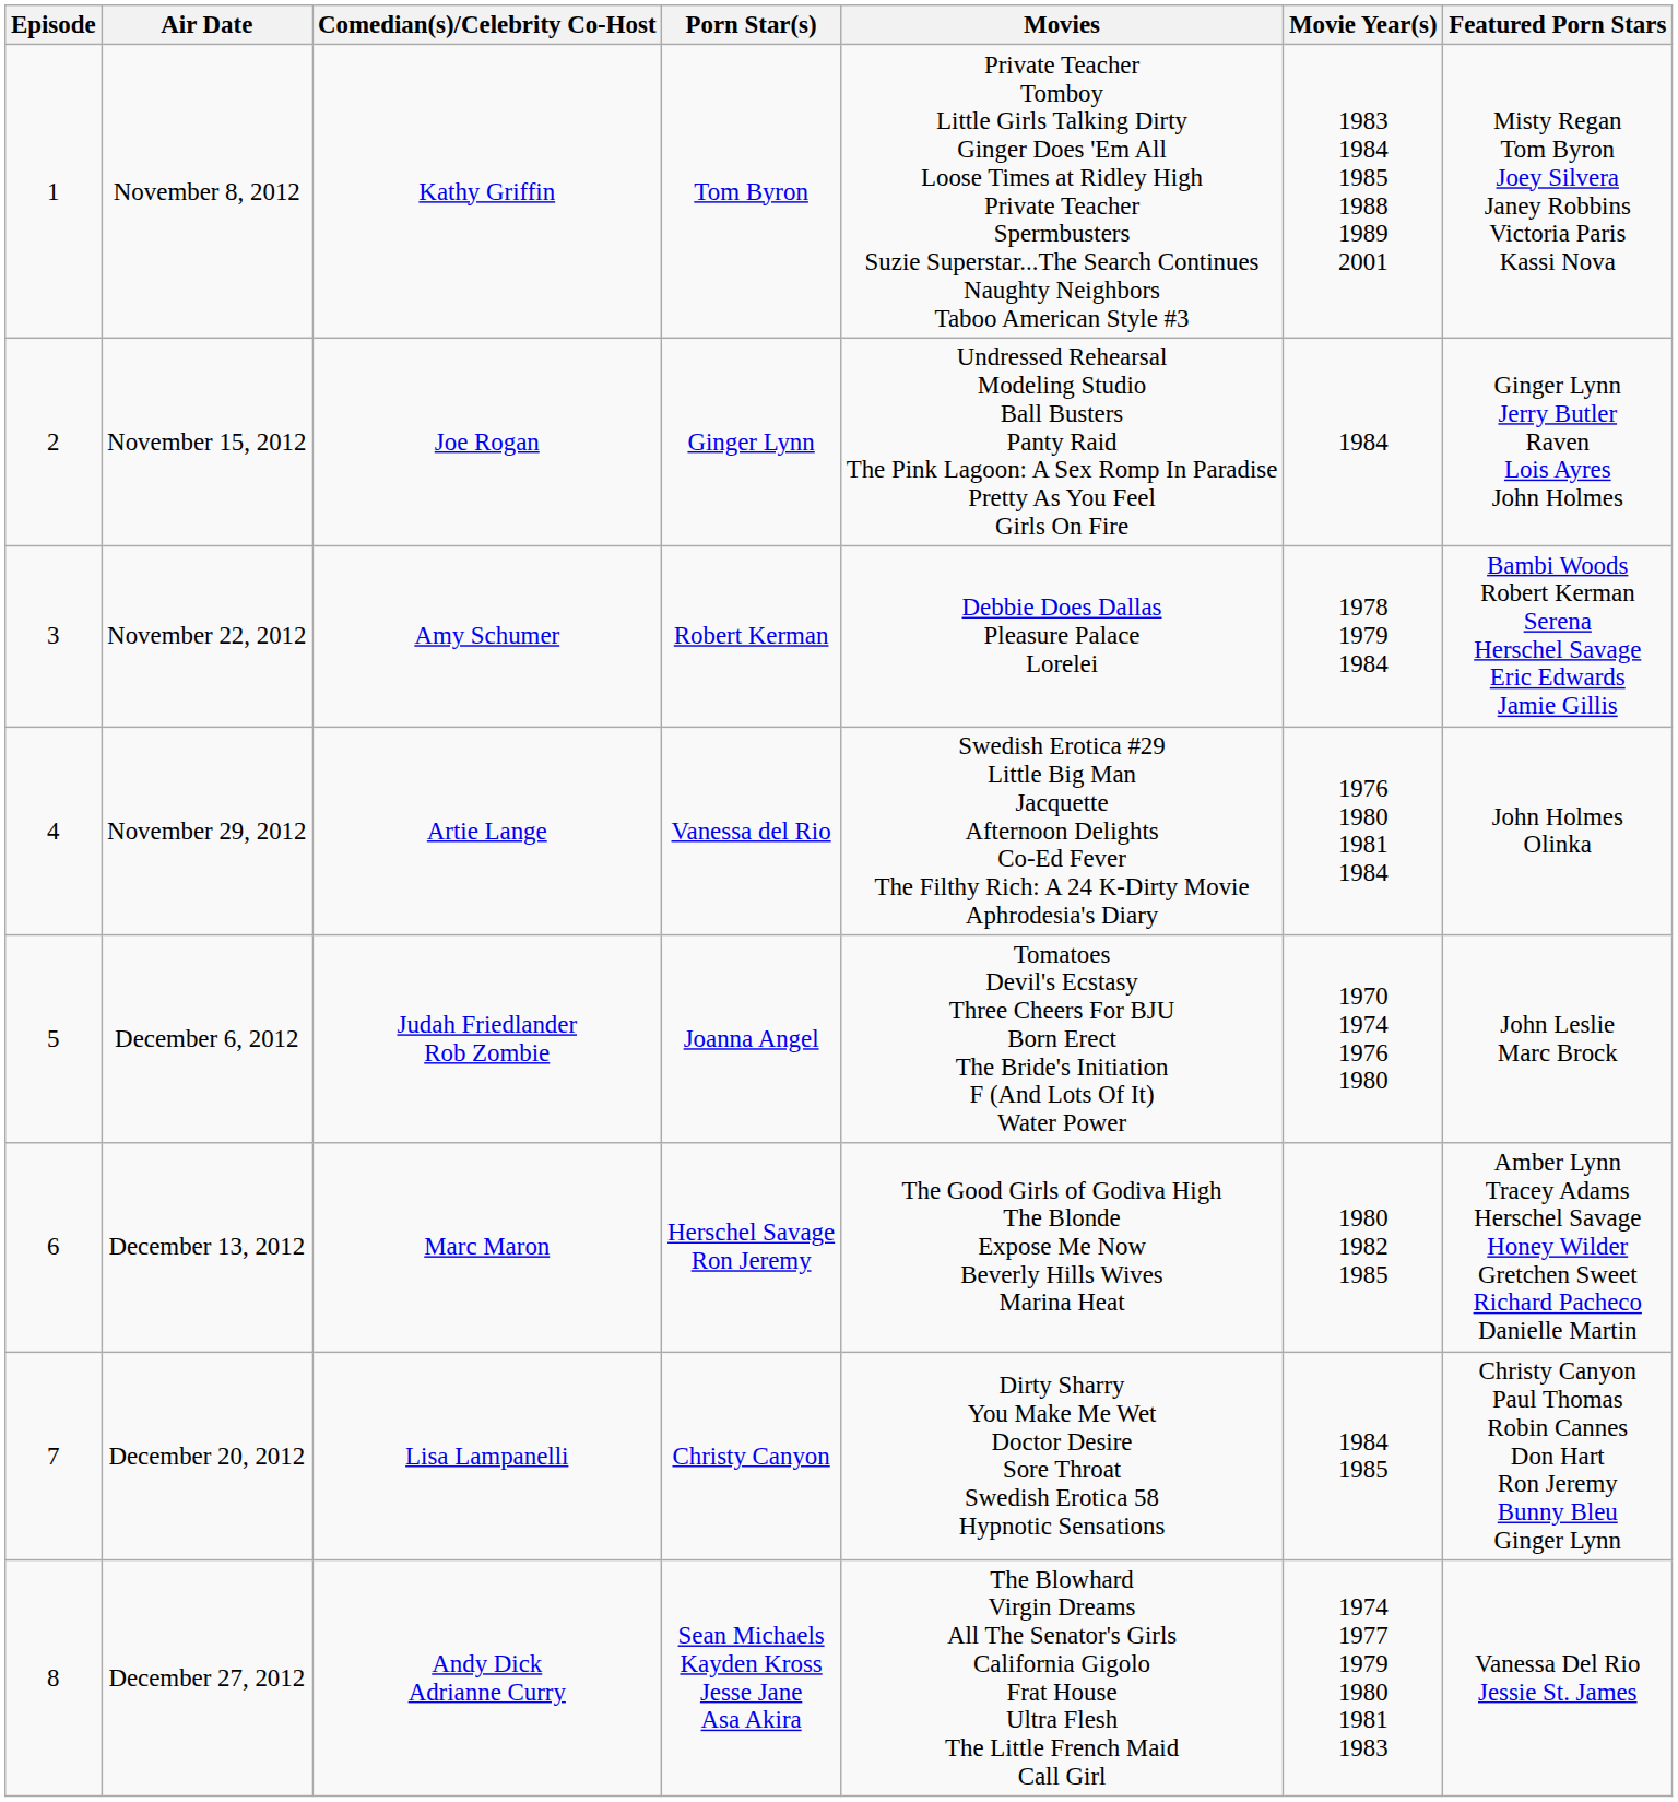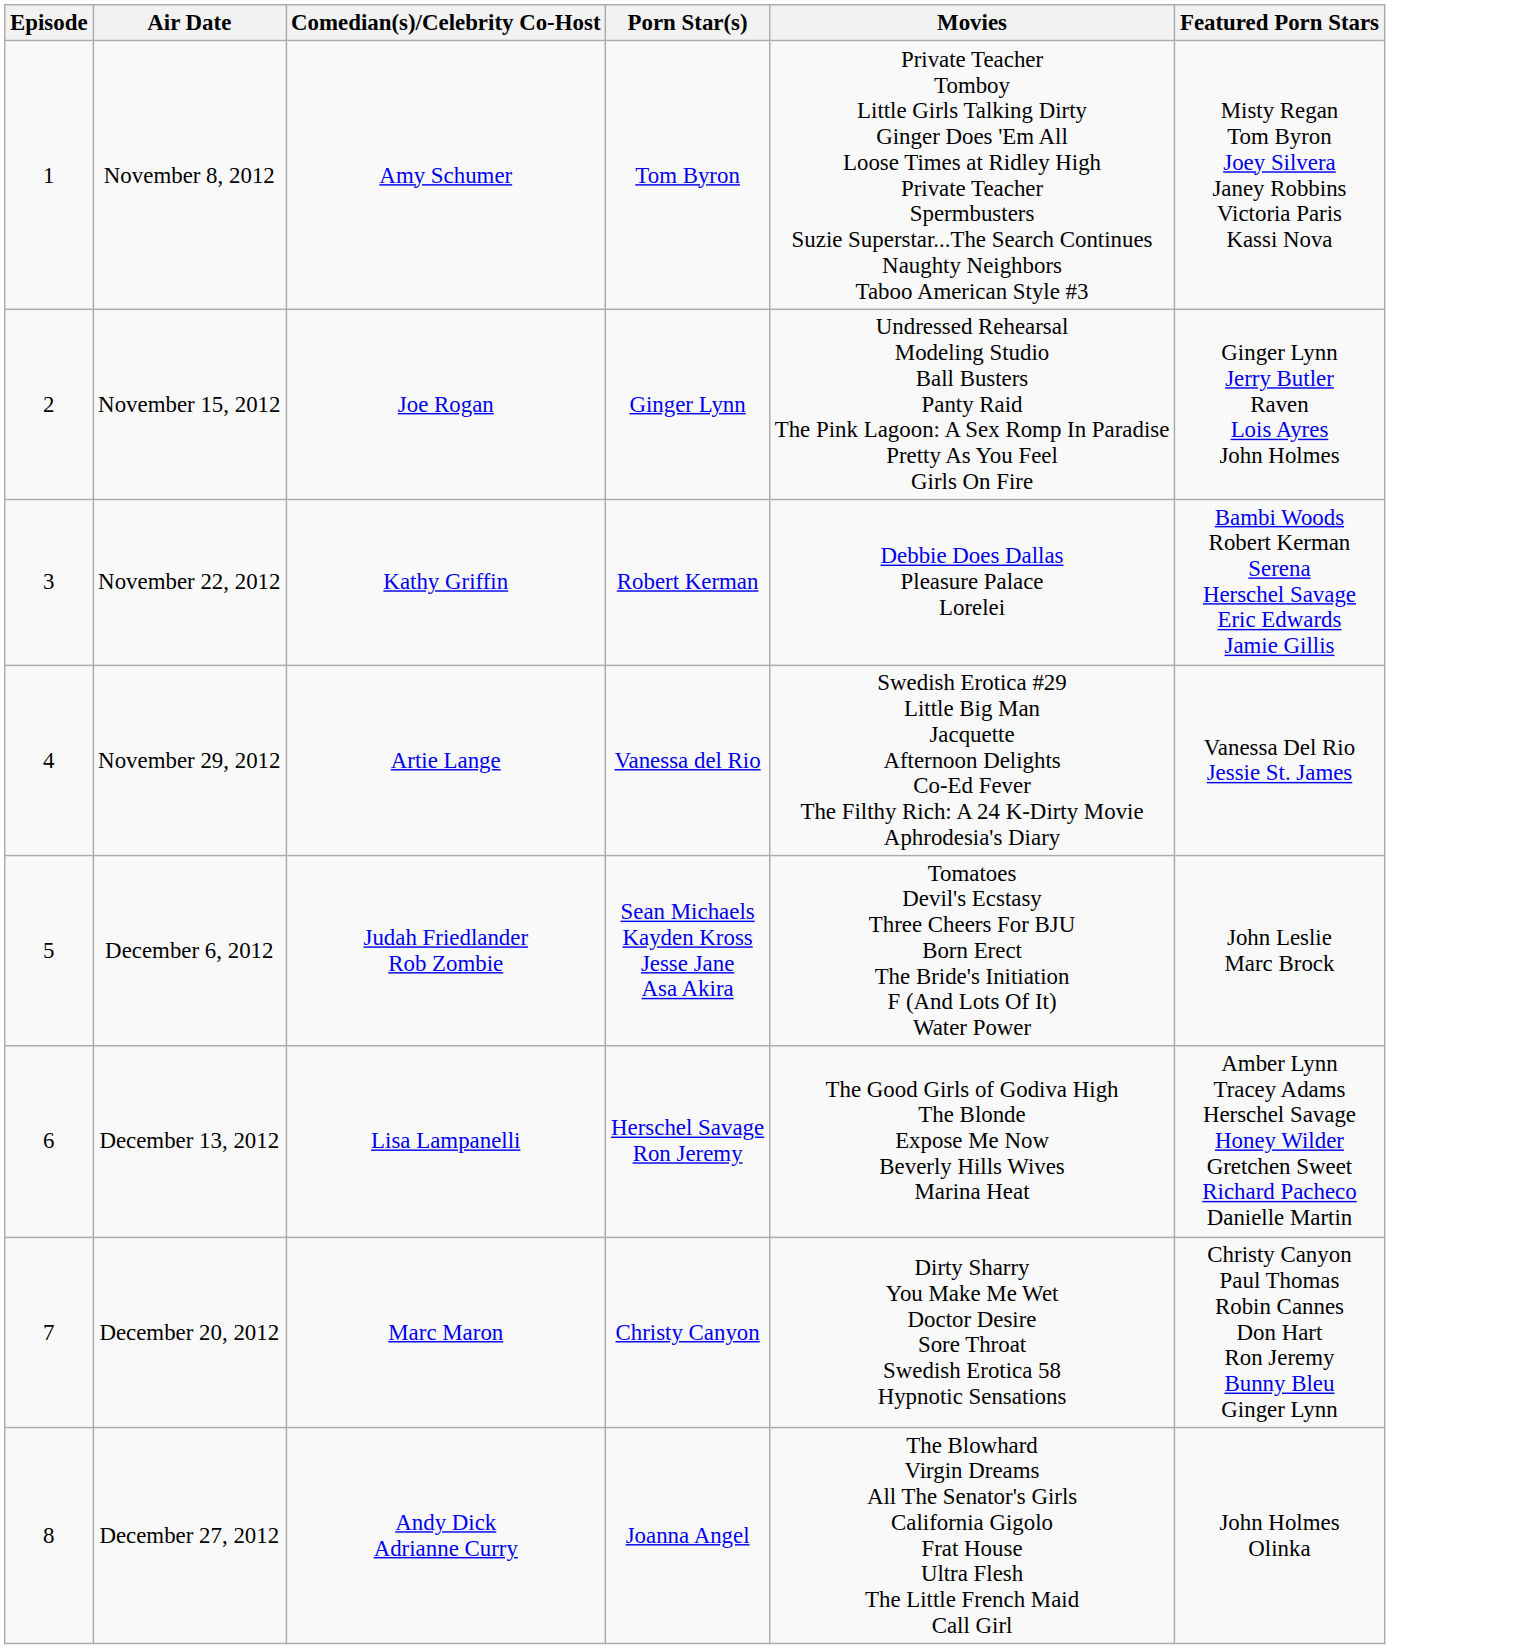 <table class="wikitable" style="text-align:center;">
 <tr>
 <th>Episode</th>
 <th>Air Date</th>
 <th>Comedian(s)/Celebrity Co-Host</th>
 <th>Porn Star(s)</th>
 <th>Movies</th>
-<th>Movie Year(s)</th>
 <th>Featured Porn Stars</th>
 </tr>
 <tr>
 <td>1</td>
 <td>November 8, 2012</td>
-<td><a href='#'>Kathy Griffin</a></td>
+<td><a href='#'>Amy Schumer</a></td>
 <td><a href='#'>Tom Byron</a></td>
 <td>Private Teacher<br>Tomboy<br>Little Girls Talking Dirty<br>Ginger Does 'Em All<br>Loose Times at Ridley High<br>Private Teacher<br>Spermbusters<br>Suzie Superstar...The Search Continues<br> Naughty Neighbors<br>Taboo American Style #3</td>
-<td>1983<br>1984<br>1985<br>1988<br>1989<br>2001</td>
 <td>Misty Regan<br>Tom Byron<br><a href='#'>Joey Silvera</a><br>Janey Robbins<br>Victoria Paris<br>Kassi Nova</td>
 </tr>
 <tr>
 <td>2</td>
 <td>November 15, 2012</td>
 <td><a href='#'>Joe Rogan</a></td>
 <td><a href='#'>Ginger Lynn</a></td>
 <td>Undressed Rehearsal<br>Modeling Studio<br>Ball Busters<br>Panty Raid<br>The Pink Lagoon: A Sex Romp In Paradise<br>Pretty As You Feel<br>Girls On Fire</td>
-<td>1984</td>
 <td>Ginger Lynn<br><a href='#'>Jerry Butler</a><br>Raven<br><a href='#'>Lois Ayres</a><br>John Holmes</td>
 </tr>
 <tr>
 <td>3</td>
 <td>November 22, 2012</td>
-<td><a href='#'>Amy Schumer</a></td>
+<td><a href='#'>Kathy Griffin</a></td>
 <td><a href='#'>Robert Kerman</a></td>
 <td><a href='#'>Debbie Does Dallas</a><br>Pleasure Palace<br>Lorelei</td>
-<td>1978<br>1979<br>1984</td>
 <td><a href='#'>Bambi Woods</a><br>Robert Kerman<br><a href='#'>Serena</a><br><a href='#'>Herschel Savage</a><br><a href='#'>Eric Edwards</a><br><a href='#'>Jamie Gillis</a></td>
 </tr>
 <tr>
 <td>4</td>
 <td>November 29, 2012</td>
 <td><a href='#'>Artie Lange</a></td>
 <td><a href='#'>Vanessa del Rio</a></td>
 <td>Swedish Erotica #29<br>Little Big Man<br>Jacquette<br>Afternoon Delights<br>Co-Ed Fever<br> The Filthy Rich: A 24 K-Dirty Movie<br>Aphrodesia's Diary<br></td>
-<td>1976<br>1980<br>1981<br>1984</td>
-<td>John Holmes<br>Olinka</td>
+<td>Vanessa Del Rio<br><a href='#'>Jessie St. James</a></td>
 </tr>
 <tr>
 <td>5</td>
 <td>December 6, 2012</td>
 <td><a href='#'>Judah Friedlander</a><br><a href='#'>Rob Zombie</a></td>
-<td><a href='#'>Joanna Angel</a></td>
+<td><a href='#'>Sean Michaels</a><br><a href='#'>Kayden Kross</a><br><a href='#'>Jesse Jane</a><br><a href='#'>Asa Akira</a></td>
 <td>Tomatoes<br>Devil's Ecstasy<br>Three Cheers For BJU<br>Born Erect<br>The Bride's Initiation<br>F (And Lots Of It)<br>Water Power</td>
-<td>1970<br>1974<br>1976<br>1980</td>
 <td>John Leslie<br>Marc Brock</td>
 </tr>
 <tr>
 <td>6</td>
 <td>December 13, 2012</td>
-<td><a href='#'>Marc Maron</a></td>
+<td><a href='#'>Lisa Lampanelli</a></td>
 <td><a href='#'>Herschel Savage</a><br><a href='#'>Ron Jeremy</a></td>
 <td>The Good Girls of Godiva High<br>The Blonde<br>Expose Me Now<br>Beverly Hills Wives<br>Marina Heat</td>
-<td>1980<br>1982<br>1985</td>
 <td>Amber Lynn<br>Tracey Adams<br>Herschel Savage<br><a href='#'>Honey Wilder</a><br>Gretchen Sweet<br><a href='#'>Richard Pacheco</a><br>Danielle Martin</td>
 </tr>
 <tr>
 <td>7</td>
 <td>December 20, 2012</td>
-<td><a href='#'>Lisa Lampanelli</a></td>
+<td><a href='#'>Marc Maron</a></td>
 <td><a href='#'>Christy Canyon</a></td>
 <td>Dirty Sharry<br>You Make Me Wet<br>Doctor Desire<br>Sore Throat<br>Swedish Erotica 58<br>Hypnotic Sensations</td>
-<td>1984<br>1985</td>
 <td>Christy Canyon<br>Paul Thomas<br>Robin Cannes<br>Don Hart<br>Ron Jeremy<br><a href='#'>Bunny Bleu</a><br>Ginger Lynn</td>
 </tr>
 <tr>
 <td>8</td>
 <td>December 27, 2012</td>
 <td><a href='#'>Andy Dick</a><br><a href='#'>Adrianne Curry</a></td>
-<td><a href='#'>Sean Michaels</a><br><a href='#'>Kayden Kross</a><br><a href='#'>Jesse Jane</a><br><a href='#'>Asa Akira</a></td>
+<td><a href='#'>Joanna Angel</a></td>
 <td>The Blowhard<br>Virgin Dreams<br>All The Senator's Girls<br>California Gigolo<br>Frat House<br>Ultra Flesh<br>The Little French Maid<br>Call Girl</td>
-<td>1974<br>1977<br>1979<br>1980<br>1981<br>1983</td>
-<td>Vanessa Del Rio<br><a href='#'>Jessie St. James</a></td>
+<td>John Holmes<br>Olinka</td>
 </tr>
 </table>
